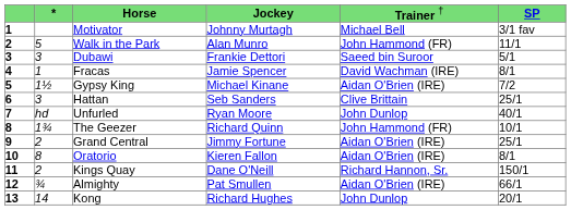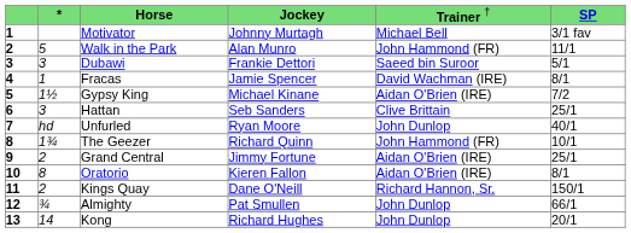 <table border="1" cellpadding="0" style="border-collapse: collapse; font-size:90%">
 <tr bgcolor="#77dd77" align="center">
 <td width="35px"></td>
 <td width="45px"><strong>*</strong></td>
 <td width="160px"><strong>Horse</strong></td>
 <td width="160px"><strong>Jockey</strong></td>
 <td width="190px"><strong>Trainer</strong> <sup>†</sup></td>
 <td width="80px"><strong><a href='#'>SP</a></strong></td>
 </tr>
 <tr>
 <td><strong>1</strong></td>
 <td></td>
 <td><a href='#'>Motivator</a></td>
 <td><a href='#'>Johnny Murtagh</a></td>
 <td><a href='#'>Michael Bell</a></td>
 <td>3/1 fav</td>
 </tr>
 <tr>
 <td><strong>2</strong></td>
 <td><em>5</em></td>
 <td><a href='#'>Walk in the Park</a></td>
 <td><a href='#'>Alan Munro</a></td>
 <td><a href='#'>John Hammond</a> (FR)</td>
 <td>11/1</td>
 </tr>
 <tr>
 <td><strong>3</strong></td>
 <td><em>3</em></td>
 <td><a href='#'>Dubawi</a></td>
 <td><a href='#'>Frankie Dettori</a></td>
 <td><a href='#'>Saeed bin Suroor</a></td>
 <td>5/1</td>
 </tr>
 <tr>
 <td><strong>4</strong></td>
 <td><em>1</em></td>
 <td>Fracas</td>
 <td><a href='#'>Jamie Spencer</a></td>
 <td><a href='#'>David Wachman</a> (IRE)</td>
 <td>8/1</td>
 </tr>
 <tr>
 <td><strong>5</strong></td>
 <td><em>1½</em></td>
 <td>Gypsy King</td>
 <td><a href='#'>Michael Kinane</a></td>
 <td><a href='#'>Aidan O'Brien</a> (IRE)</td>
 <td>7/2</td>
 </tr>
 <tr>
 <td><strong>6</strong></td>
 <td><em>3</em></td>
 <td>Hattan</td>
 <td><a href='#'>Seb Sanders</a></td>
 <td><a href='#'>Clive Brittain</a></td>
 <td>25/1</td>
 </tr>
 <tr>
 <td><strong>7</strong></td>
 <td><em>hd</em></td>
 <td>Unfurled</td>
 <td><a href='#'>Ryan Moore</a></td>
 <td><a href='#'>John Dunlop</a></td>
 <td>40/1</td>
 </tr>
 <tr>
 <td><strong>8</strong></td>
 <td><em>1¾</em></td>
 <td>The Geezer</td>
 <td><a href='#'>Richard Quinn</a></td>
 <td><a href='#'>John Hammond</a> (FR)</td>
 <td>10/1</td>
 </tr>
 <tr>
 <td><strong>9</strong></td>
 <td><em>2</em></td>
 <td>Grand Central</td>
 <td><a href='#'>Jimmy Fortune</a></td>
 <td><a href='#'>Aidan O'Brien</a> (IRE)</td>
 <td>25/1</td>
 </tr>
 <tr>
 <td><strong>10</strong></td>
 <td><em>8</em></td>
 <td><a href='#'>Oratorio</a></td>
 <td><a href='#'>Kieren Fallon</a></td>
 <td><a href='#'>Aidan O'Brien</a> (IRE)</td>
 <td>8/1</td>
 </tr>
 <tr>
 <td><strong>11</strong></td>
 <td><em>2</em></td>
 <td>Kings Quay</td>
 <td><a href='#'>Dane O'Neill</a></td>
 <td><a href='#'>Richard Hannon, Sr.</a></td>
 <td>150/1</td>
 </tr>
 <tr>
 <td><strong>12</strong></td>
 <td><em>¾</em></td>
 <td>Almighty</td>
 <td><a href='#'>Pat Smullen</a></td>
-<td><a href='#'>Aidan O'Brien</a> (IRE)</td>
+<td><a href='#'>John Dunlop</a></td>
 <td>66/1</td>
 </tr>
 <tr>
 <td><strong>13</strong></td>
 <td><em>14</em></td>
 <td>Kong</td>
 <td><a href='#'>Richard Hughes</a></td>
 <td><a href='#'>John Dunlop</a></td>
 <td>20/1</td>
 </tr>
 </table>
